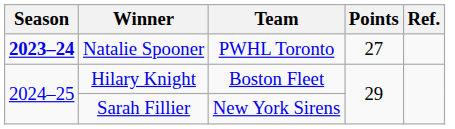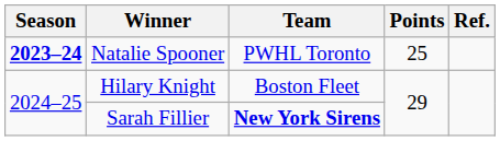 <table class="wikitable sortable" style="text-align:center;">
 <tr>
 <th scope="col">Season</th>
 <th scope="col">Winner</th>
 <th scope="col">Team</th>
 <th scope="col">Points</th>
 <th scope="col" class="unsortable">Ref.</th>
 </tr>
 <tr>
 <td><strong><a href='#'>2023–24</a></strong></td>
 <td><a href='#'>Natalie Spooner</a></td>
 <td><a href='#'>PWHL Toronto</a></td>
-<td>27</td>
+<td>25</td>
 <td></td>
 </tr>
 <tr>
 <td rowspan=2><a href='#'>2024–25</a></td>
 <td><a href='#'>Hilary Knight</a></td>
 <td><a href='#'>Boston Fleet</a></td>
 <td rowspan=2>29</td>
 <td rowspan=2></td>
 </tr>
 <tr>
 <td><a href='#'>Sarah Fillier</a></td>
-<td><a href='#'>New York Sirens</a></td>
+<td><strong><a href='#'>New York Sirens</a></strong></td>
 </tr>
 </table>
